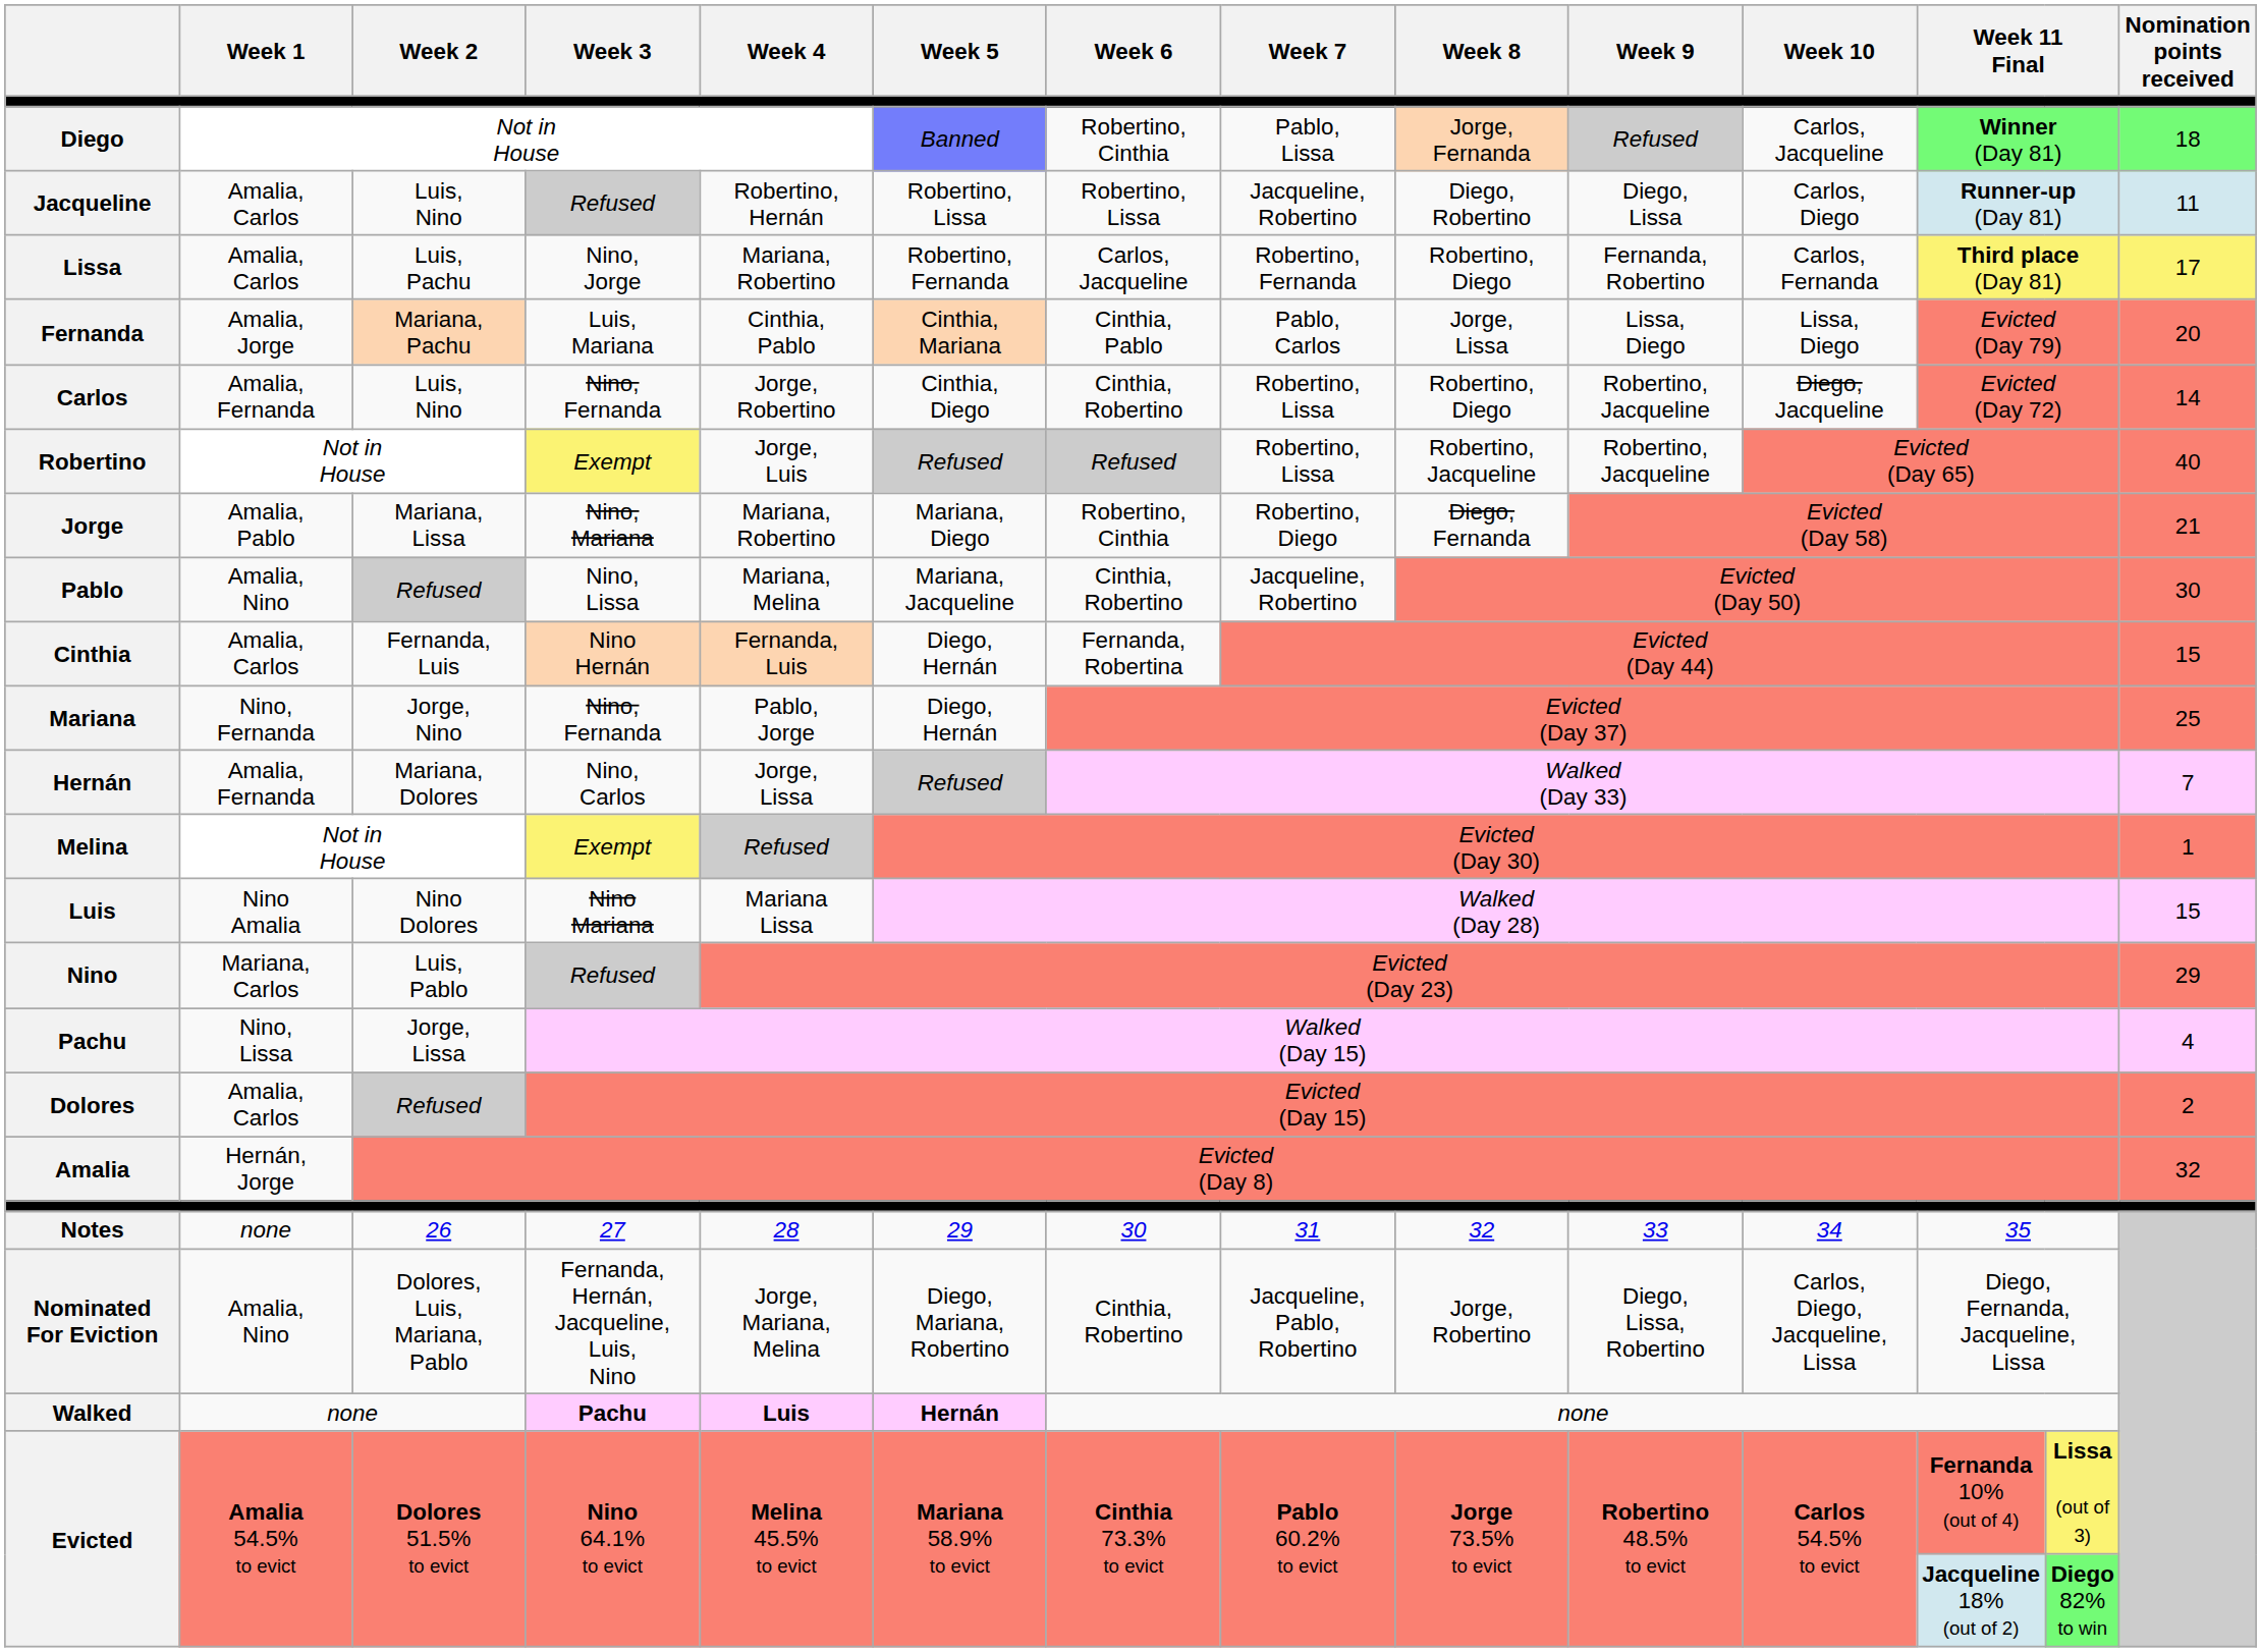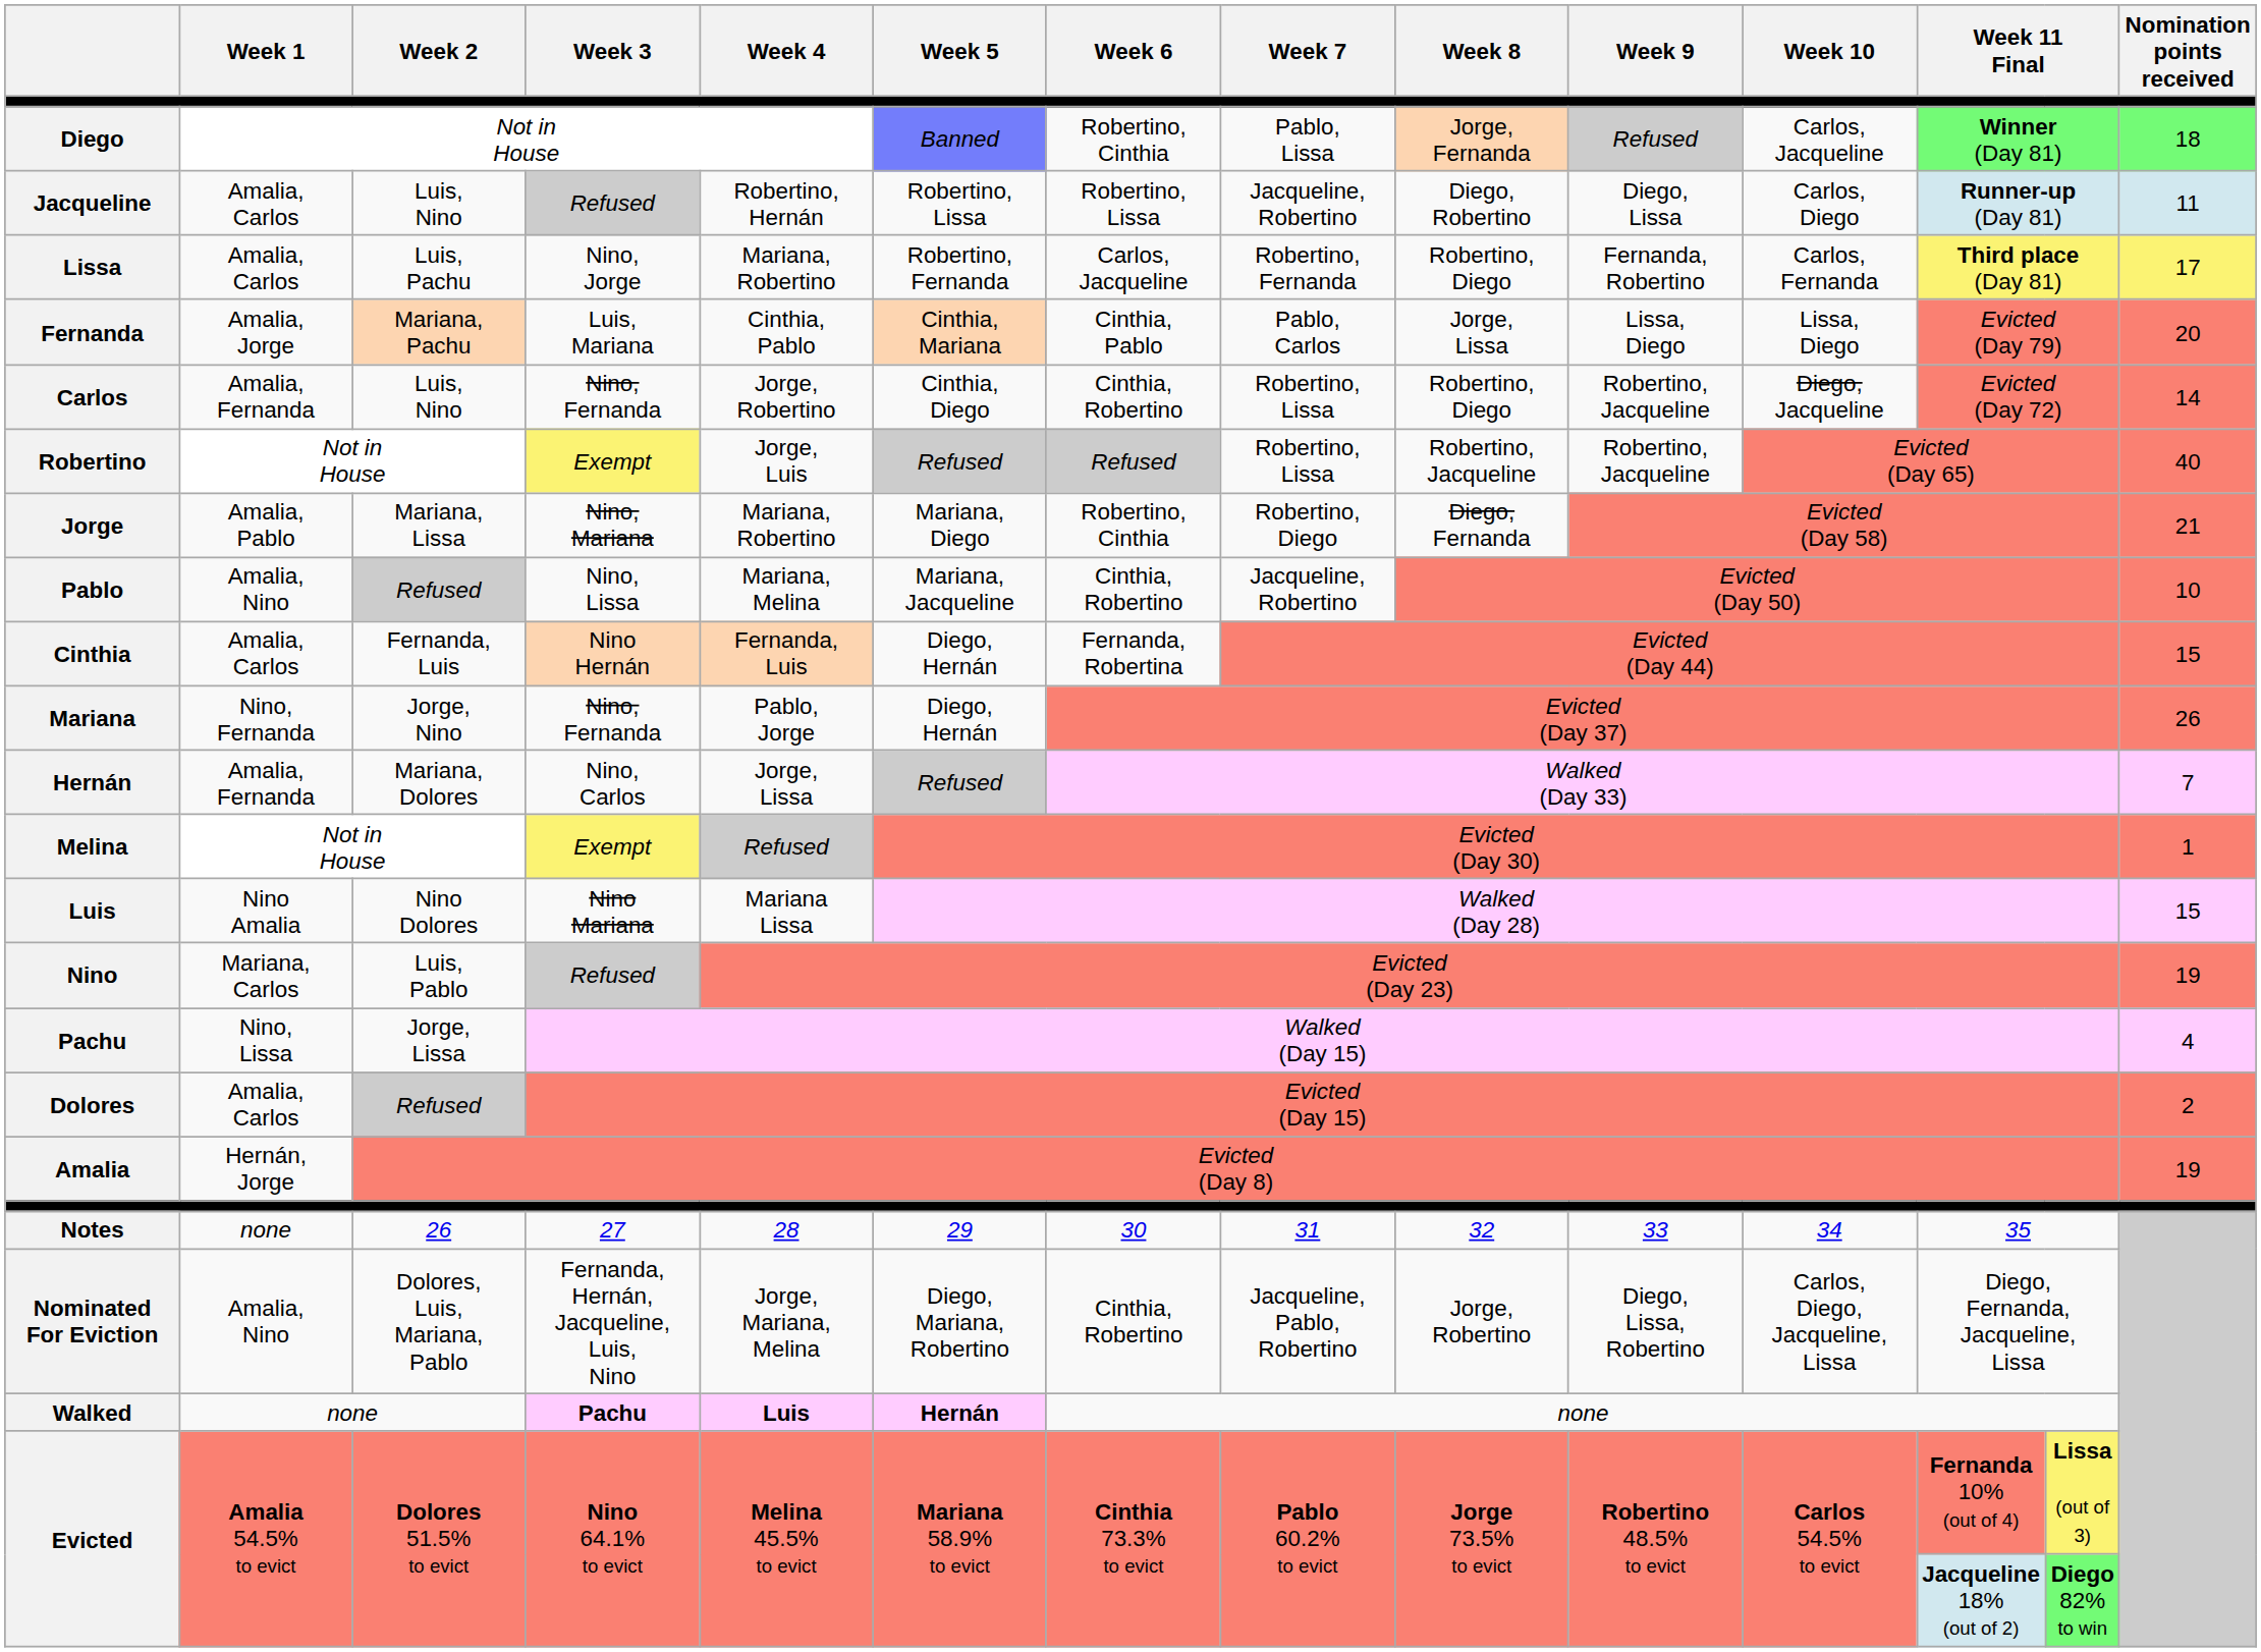 <table class="wikitable" style="text-align:center; font-size:80%; width:100%; line-height:15px;">
 <tr>
 <th style="width:8%"></th>
 <th style="width:8%">Week 1</th>
 <th style="width:8%">Week 2</th>
 <th style="width:8%">Week 3</th>
 <th style="width:8%">Week 4</th>
 <th style="width:8%">Week 5</th>
 <th style="width:8%">Week 6</th>
 <th style="width:8%">Week 7</th>
 <th style="width:8%">Week 8</th>
 <th style="width:8%">Week 9</th>
 <th style="width:8%">Week 10</th>
 <th style="width:8%" colspan="2">Week 11<br>Final</th>
 <th style="width:1%">Nomination<br>points<br>received</th>
 </tr>
 <tr>
 <th style="background:#000" colspan="14"></th>
 </tr>
 <tr>
 <th>Diego</th>
 <td style="background:#FFFFFF" colspan="4"><em>Not in<br>House</em></td>
 <td style="background:#737DFB"><em>Banned</em></td>
 <td>Robertino,<br>Cinthia</td>
 <td>Pablo,<br>Lissa</td>
 <td style="background:#FDD5B1">Jorge,<br>Fernanda</td>
 <td style="background:#ccc"><em>Refused</em></td>
 <td>Carlos,<br>Jacqueline</td>
 <td colspan="2" style="background:#73FB76"><strong>Winner</strong><br>(Day 81)</td>
 <td style="background:#73FB76">18</td>
 </tr>
 <tr>
 <th>Jacqueline</th>
 <td>Amalia,<br>Carlos</td>
 <td>Luis,<br>Nino</td>
 <td style="background:#ccc"><em>Refused</em></td>
 <td>Robertino,<br>Hernán</td>
 <td>Robertino,<br>Lissa</td>
 <td>Robertino,<br>Lissa</td>
 <td>Jacqueline,<br>Robertino</td>
 <td>Diego,<br>Robertino</td>
 <td>Diego,<br>Lissa</td>
 <td>Carlos,<br>Diego</td>
 <td colspan="2" style="background:#D1E8EF"><strong>Runner-up</strong><br>(Day 81)</td>
 <td style="background:#D1E8EF">11</td>
 </tr>
 <tr>
 <th>Lissa</th>
 <td>Amalia,<br>Carlos</td>
 <td>Luis,<br>Pachu</td>
 <td>Nino,<br>Jorge</td>
 <td>Mariana,<br>Robertino</td>
 <td>Robertino,<br>Fernanda</td>
 <td>Carlos,<br>Jacqueline</td>
 <td>Robertino,<br>Fernanda</td>
 <td>Robertino,<br>Diego</td>
 <td>Fernanda,<br>Robertino</td>
 <td>Carlos,<br>Fernanda</td>
 <td colspan="2" style="background:#fbf373"><strong>Third place</strong><br>(Day 81)</td>
 <td style="background:#fbf373">17</td>
 </tr>
 <tr>
 <th>Fernanda</th>
 <td>Amalia,<br>Jorge</td>
 <td style="background:#FDD5B1">Mariana,<br>Pachu</td>
 <td>Luis,<br>Mariana</td>
 <td>Cinthia,<br>Pablo</td>
 <td style="background:#FDD5B1">Cinthia,<br>Mariana</td>
 <td>Cinthia,<br>Pablo</td>
 <td>Pablo,<br>Carlos</td>
 <td>Jorge,<br>Lissa</td>
 <td>Lissa,<br>Diego</td>
 <td>Lissa,<br>Diego</td>
 <td style="background:#FA8072" colspan="2"><em>Evicted</em><br>(Day 79)</td>
 <td style="background:#FA8072">20</td>
 </tr>
 <tr>
 <th>Carlos</th>
 <td>Amalia,<br>Fernanda</td>
 <td>Luis,<br>Nino</td>
 <td><s>Nino,</s><br>Fernanda</td>
 <td>Jorge,<br>Robertino</td>
 <td>Cinthia,<br>Diego</td>
 <td>Cinthia,<br>Robertino</td>
 <td>Robertino,<br>Lissa</td>
 <td>Robertino,<br>Diego</td>
 <td>Robertino,<br>Jacqueline</td>
 <td><s>Diego,</s><br>Jacqueline</td>
 <td style="background:#FA8072" colspan="2"><em>Evicted</em><br>(Day 72)</td>
 <td style="background:#FA8072">14</td>
 </tr>
 <tr>
 <th>Robertino</th>
 <td style="background:#FFFFFF" colspan="2"><em>Not in<br>House</em></td>
 <td style="background:#FBF373"><em>Exempt</em></td>
 <td>Jorge,<br>Luis</td>
 <td style="background:#ccc"><em>Refused</em></td>
 <td style="background:#ccc"><em>Refused</em></td>
 <td>Robertino,<br>Lissa</td>
 <td>Robertino,<br>Jacqueline</td>
 <td>Robertino,<br>Jacqueline</td>
 <td style="background:#FA8072" colspan="3"><em>Evicted</em><br>(Day 65)</td>
 <td style="background:#FA8072">40</td>
 </tr>
 <tr>
 <th>Jorge</th>
 <td>Amalia,<br>Pablo</td>
 <td>Mariana,<br>Lissa</td>
 <td><s>Nino,<br>Mariana</s></td>
 <td>Mariana,<br>Robertino</td>
 <td>Mariana,<br>Diego</td>
 <td>Robertino,<br>Cinthia</td>
 <td>Robertino,<br>Diego</td>
 <td><s>Diego,</s><br>Fernanda</td>
 <td style="background:#FA8072" colspan="4"><em>Evicted</em><br>(Day 58)</td>
 <td style="background:#FA8072">21</td>
 </tr>
 <tr>
 <th>Pablo</th>
 <td>Amalia,<br>Nino</td>
 <td style="background:#ccc"><em>Refused</em></td>
 <td>Nino,<br>Lissa</td>
 <td>Mariana,<br>Melina</td>
 <td>Mariana,<br>Jacqueline</td>
 <td>Cinthia,<br>Robertino</td>
 <td>Jacqueline,<br>Robertino</td>
 <td style="background:#FA8072" colspan="5"><em>Evicted</em><br>(Day 50)</td>
-<td style="background:#FA8072">30</td>
+<td style="background:#FA8072">10</td>
 </tr>
 <tr>
 <th>Cinthia</th>
 <td>Amalia,<br>Carlos</td>
 <td>Fernanda,<br>Luis</td>
 <td style="background:#FDD5B1">Nino<br>Hernán</td>
 <td style="background:#FDD5B1">Fernanda,<br>Luis</td>
 <td>Diego,<br>Hernán</td>
 <td>Fernanda,<br>Robertina</td>
 <td style="background:#FA8072" colspan="6"><em>Evicted</em><br>(Day 44)</td>
 <td style="background:#FA8072">15</td>
 </tr>
 <tr>
 <th>Mariana</th>
 <td>Nino,<br>Fernanda</td>
 <td>Jorge,<br>Nino</td>
 <td><s>Nino,</s><br>Fernanda</td>
 <td>Pablo,<br>Jorge</td>
 <td>Diego,<br>Hernán</td>
 <td style="background:#FA8072" colspan="7"><em>Evicted</em><br>(Day 37)</td>
-<td style="background:#FA8072">25</td>
+<td style="background:#FA8072">26</td>
 </tr>
 <tr>
 <th>Hernán</th>
 <td>Amalia,<br>Fernanda</td>
 <td>Mariana,<br>Dolores</td>
 <td>Nino,<br>Carlos</td>
 <td>Jorge,<br>Lissa</td>
 <td style="background:#ccc"><em>Refused</em></td>
 <td style="background:#ffccff" colspan="7"><em>Walked</em><br>(Day 33)</td>
 <td style="background:#ffccff">7</td>
 </tr>
 <tr>
 <th>Melina</th>
 <td style="background:#FFFFFF" colspan="2"><em>Not in<br>House</em></td>
 <td style="background:#FBF373"><em>Exempt</em></td>
 <td style="background:#ccc"><em>Refused</em></td>
 <td style="background:#FA8072" colspan="8"><em>Evicted</em><br>(Day 30)</td>
 <td style="background:#FA8072">1</td>
 </tr>
 <tr>
 <th>Luis</th>
 <td>Nino<br>Amalia</td>
 <td>Nino<br>Dolores</td>
 <td><s>Nino<br>Mariana</s></td>
 <td>Mariana<br>Lissa</td>
 <td style="background:#ffccff" colspan="8"><em>Walked</em><br>(Day 28)</td>
 <td style="background:#ffccff">15</td>
 </tr>
 <tr>
 <th>Nino</th>
 <td>Mariana,<br>Carlos</td>
 <td>Luis,<br>Pablo</td>
 <td style="background:#ccc"><em>Refused</em></td>
 <td style="background:#FA8072" colspan="9"><em>Evicted</em><br>(Day 23)</td>
-<td style="background:#FA8072">29</td>
+<td style="background:#FA8072">19</td>
 </tr>
 <tr>
 <th>Pachu</th>
 <td>Nino,<br>Lissa</td>
 <td>Jorge,<br>Lissa</td>
 <td style="background:#ffccff" colspan="10"><em>Walked</em><br>(Day 15)</td>
 <td style="background:#ffccff">4</td>
 </tr>
 <tr>
 <th>Dolores</th>
 <td>Amalia,<br>Carlos</td>
 <td style="background:#ccc"><em>Refused</em></td>
 <td style="background:#FA8072" colspan="10"><em>Evicted</em><br>(Day 15)</td>
 <td style="background:#FA8072">2</td>
 </tr>
 <tr>
 <th>Amalia</th>
 <td>Hernán,<br>Jorge</td>
 <td style="background:#FA8072" colspan="11"><em>Evicted</em><br>(Day 8)</td>
-<td style="background:#FA8072">32</td>
+<td style="background:#FA8072">19</td>
 </tr>
 <tr>
 <th style="background:#000" colspan="14"></th>
 </tr>
 <tr>
 <th>Notes</th>
 <td><em>none</em></td>
 <td><em><a href='#'>26</a></em></td>
 <td><em><a href='#'>27</a></em></td>
 <td><em><a href='#'>28</a></em></td>
 <td><em><a href='#'>29</a></em></td>
 <td><em><a href='#'>30</a></em></td>
 <td><em><a href='#'>31</a></em></td>
 <td><em><a href='#'>32</a></em></td>
 <td><em><a href='#'>33</a></em></td>
 <td><em><a href='#'>34</a></em></td>
 <td colspan="2"><em><a href='#'>35</a></em></td>
 <td rowspan="5" style="background:#ccc"></td>
 </tr>
 <tr>
 <th>Nominated<br>For Eviction</th>
 <td>Amalia,<br>Nino</td>
 <td>Dolores,<br>Luis,<br>Mariana,<br>Pablo</td>
 <td>Fernanda,<br>Hernán,<br>Jacqueline,<br>Luis,<br>Nino</td>
 <td>Jorge,<br>Mariana,<br>Melina</td>
 <td>Diego,<br>Mariana,<br>Robertino</td>
 <td>Cinthia,<br>Robertino</td>
 <td>Jacqueline,<br>Pablo,<br>Robertino</td>
 <td>Jorge,<br>Robertino</td>
 <td>Diego,<br>Lissa,<br>Robertino</td>
 <td>Carlos,<br>Diego,<br>Jacqueline,<br>Lissa</td>
 <td colspan="2">Diego,<br>Fernanda,<br>Jacqueline,<br>Lissa</td>
 </tr>
 <tr>
 <th>Walked</th>
 <td colspan="2"><em>none</em></td>
 <td style="background:#FFCCFF"><strong>Pachu</strong></td>
 <td style="background:#FFCCFF"><strong>Luis</strong></td>
 <td style="background:#FFCCFF"><strong>Hernán</strong></td>
 <td colspan="7"><em>none</em></td>
 </tr>
 <tr>
 <th rowspan="2">Evicted</th>
 <td style="background:#FA8072" rowspan="2"><strong>Amalia</strong><br>54.5%<br><small>to evict</small></td>
 <td style="background:#FA8072" rowspan="2"><strong>Dolores</strong><br>51.5%<br><small>to evict</small></td>
 <td style="background:#FA8072" rowspan="2"><strong>Nino</strong><br>64.1%<br><small>to evict</small></td>
 <td style="background:#FA8072" rowspan="2"><strong>Melina</strong><br>45.5%<br><small>to evict</small></td>
 <td style="background:#FA8072" rowspan="2"><strong>Mariana</strong><br>58.9%<br><small>to evict</small></td>
 <td style="background:#FA8072" rowspan="2"><strong>Cinthia</strong><br>73.3%<br><small>to evict</small></td>
 <td style="background:#FA8072" rowspan="2"><strong>Pablo</strong><br>60.2%<br><small>to evict</small></td>
 <td style="background:#FA8072" rowspan="2"><strong>Jorge</strong><br>73.5%<br><small>to evict</small></td>
 <td style="background:#FA8072" rowspan="2"><strong>Robertino</strong><br>48.5%<br><small>to evict</small></td>
 <td style="background:#FA8072" rowspan="2"><strong>Carlos</strong><br>54.5%<br><small>to evict</small></td>
 <td style="background:#FA8072"><strong>Fernanda</strong><br>10%<br><small>(out of 4)</small></td>
 <td style="background:#fbf373"><strong>Lissa</strong><br><small><br>(out of 3)</small></td>
 </tr>
 <tr>
 <td style="background:#D1E8EF"><strong>Jacqueline</strong><br>18%<br><small>(out of 2)</small></td>
 <td style="background:#73FB76"><strong>Diego</strong><br>82%<br><small>to win</small></td>
 </tr>
 </table>
